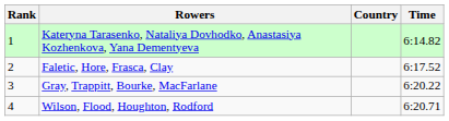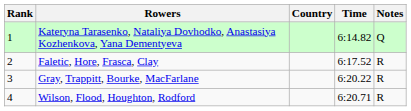 <table class="wikitable sortable" width=65%>
 <tr>
 <th>Rank</th>
 <th>Rowers</th>
 <th>Country</th>
 <th>Time</th>
+<th>Notes</th>
 </tr>
 <tr bgcolor=ccffcc>
 <td>1</td>
 <td><a href='#'>Kateryna Tarasenko</a>, <a href='#'>Nataliya Dovhodko</a>, <a href='#'>Anastasiya Kozhenkova</a>, <a href='#'>Yana Dementyeva</a></td>
 <td></td>
 <td>6:14.82</td>
+<td>Q</td>
 </tr>
 <tr>
 <td>2</td>
 <td><a href='#'>Faletic</a>, <a href='#'>Hore</a>, <a href='#'>Frasca</a>, <a href='#'>Clay</a></td>
 <td></td>
 <td>6:17.52</td>
+<td>R</td>
 </tr>
 <tr>
 <td>3</td>
 <td><a href='#'>Gray</a>, <a href='#'>Trappitt</a>, <a href='#'>Bourke</a>, <a href='#'>MacFarlane</a></td>
 <td></td>
 <td>6:20.22</td>
+<td>R</td>
 </tr>
 <tr>
 <td>4</td>
 <td><a href='#'>Wilson</a>, <a href='#'>Flood</a>, <a href='#'>Houghton</a>, <a href='#'>Rodford</a></td>
 <td></td>
 <td>6:20.71</td>
+<td>R</td>
 </tr>
 </table>
